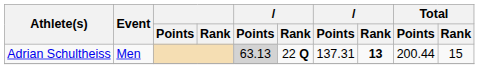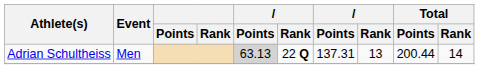 <table class="wikitable">
 <tr>
 <th rowspan="2">Athlete(s)</th>
 <th rowspan="2">Event</th>
 <th colspan="2"></th>
 <th colspan="2">/</th>
 <th colspan="2">/</th>
 <th colspan="2">Total</th>
 </tr>
 <tr>
 <th>Points</th>
 <th>Rank</th>
 <th>Points</th>
 <th>Rank</th>
 <th>Points</th>
 <th>Rank</th>
 <th>Points</th>
 <th>Rank</th>
 </tr>
 <tr>
 <td><a href='#'>Adrian Schultheiss</a></td>
 <td><a href='#'>Men</a></td>
 <td colspan="2" bgcolor="wheat"></td>
 <td align="center" style="background: lightgrey;">63.13</td>
 <td align="center">22 <strong>Q</strong></td>
 <td align="center">137.31</td>
-<td align="center"><strong>13</strong></td>
+<td align="center">13</td>
 <td align="center">200.44</td>
-<td align="center">15</td>
+<td align="center">14</td>
 </tr>
 <tr>
 </tr>
 </table>
